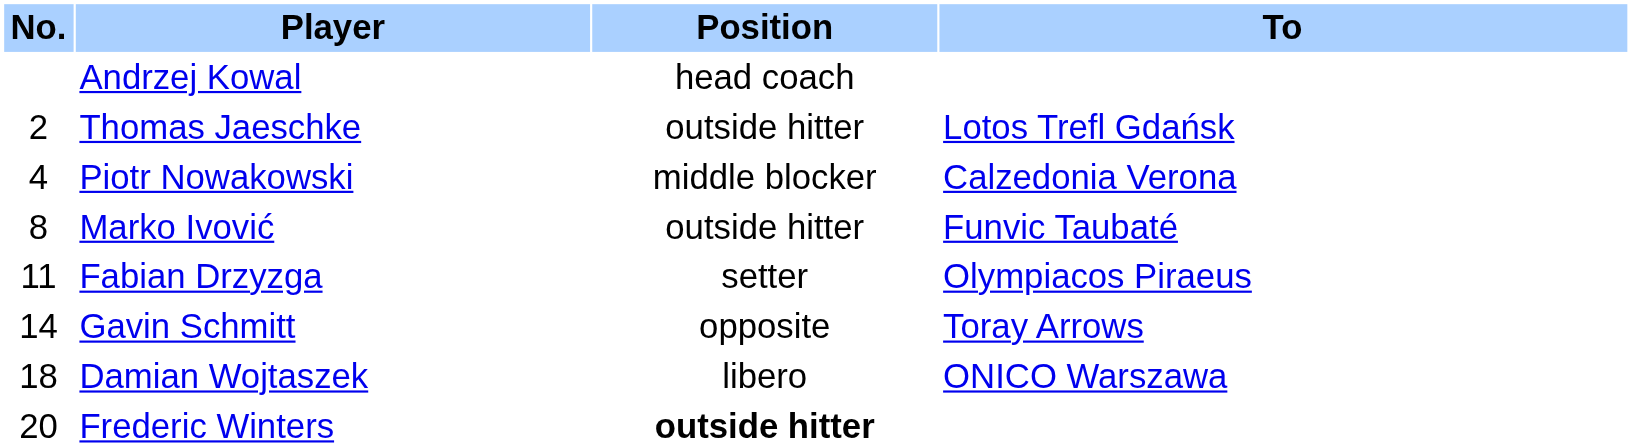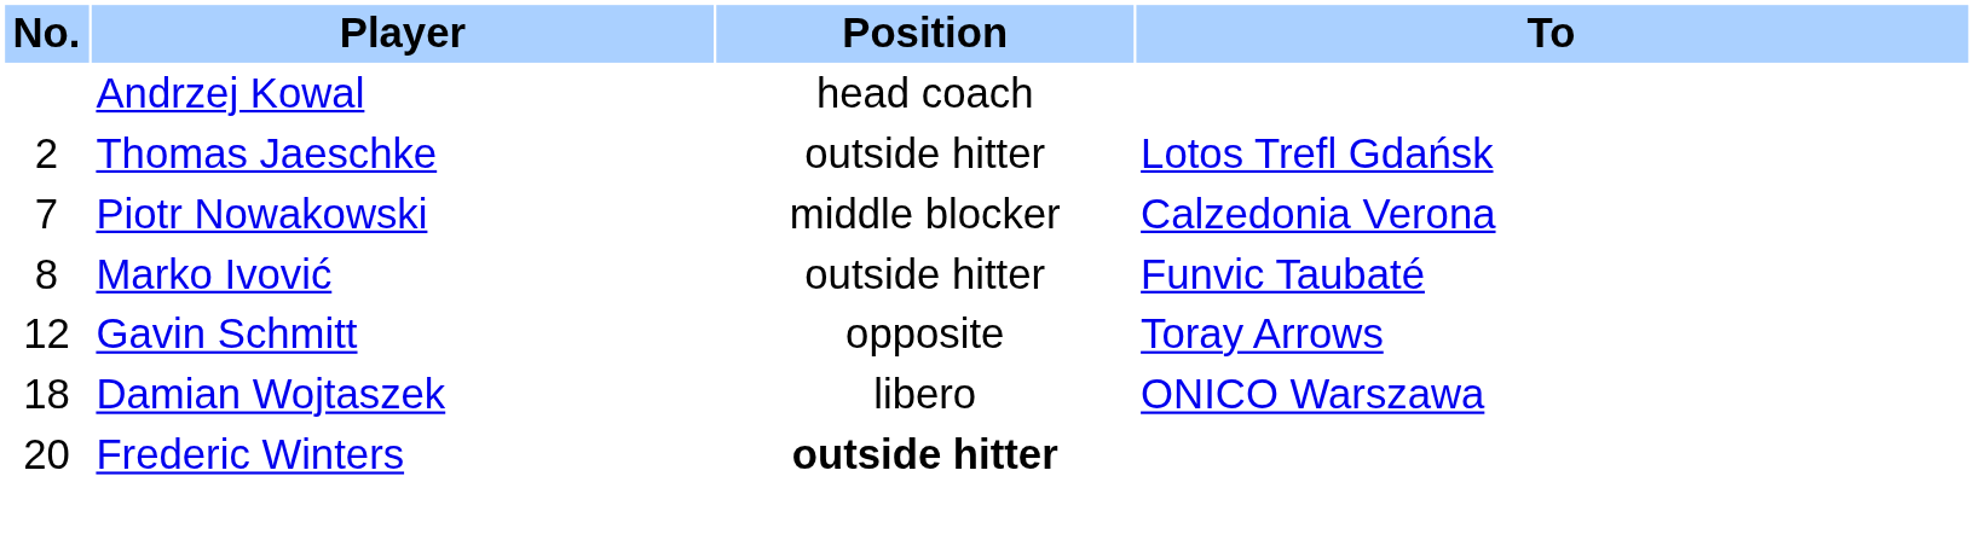 <table border="0" cellspacing="1" cellpadding="2">
 <tr bgcolor=#AAD0FF>
 <th width=4%>No.</th>
 <th width=30%>Player</th>
 <th width=20%>Position</th>
 <th width=40%>To</th>
 </tr>
 <tr>
 <td align=center></td>
 <td> <a href='#'>Andrzej Kowal</a></td>
 <td align=center>head coach</td>
 <td></td>
 </tr>
 <tr>
 <td align=center>2</td>
 <td> <a href='#'>Thomas Jaeschke</a></td>
 <td align=center>outside hitter</td>
 <td><a href='#'>Lotos Trefl Gdańsk</a></td>
 </tr>
 <tr>
-<td align=center>4</td>
+<td align=center>7</td>
 <td> <a href='#'>Piotr Nowakowski</a></td>
 <td align=center>middle blocker</td>
 <td><a href='#'>Calzedonia Verona</a></td>
 </tr>
 <tr>
 <td align=center>8</td>
 <td> <a href='#'>Marko Ivović</a></td>
 <td align=center>outside hitter</td>
 <td><a href='#'>Funvic Taubaté</a></td>
 </tr>
 <tr>
-<td align=center>11</td>
-<td> <a href='#'>Fabian Drzyzga</a></td>
-<td align=center>setter</td>
-<td><a href='#'>Olympiacos Piraeus</a></td>
-</tr>
-<tr>
-<td align=center>14</td>
+<td align=center>12</td>
 <td> <a href='#'>Gavin Schmitt</a></td>
 <td align=center>opposite</td>
 <td><a href='#'>Toray Arrows</a></td>
 </tr>
 <tr>
 <td align=center>18</td>
 <td> <a href='#'>Damian Wojtaszek</a></td>
 <td align=center>libero</td>
 <td><a href='#'>ONICO Warszawa</a></td>
 </tr>
 <tr>
 <td align=center>20</td>
 <td> <a href='#'>Frederic Winters</a></td>
 <td align=center><strong>outside hitter</strong></td>
 <td></td>
 </tr>
 <tr>
 </tr>
 </table>
